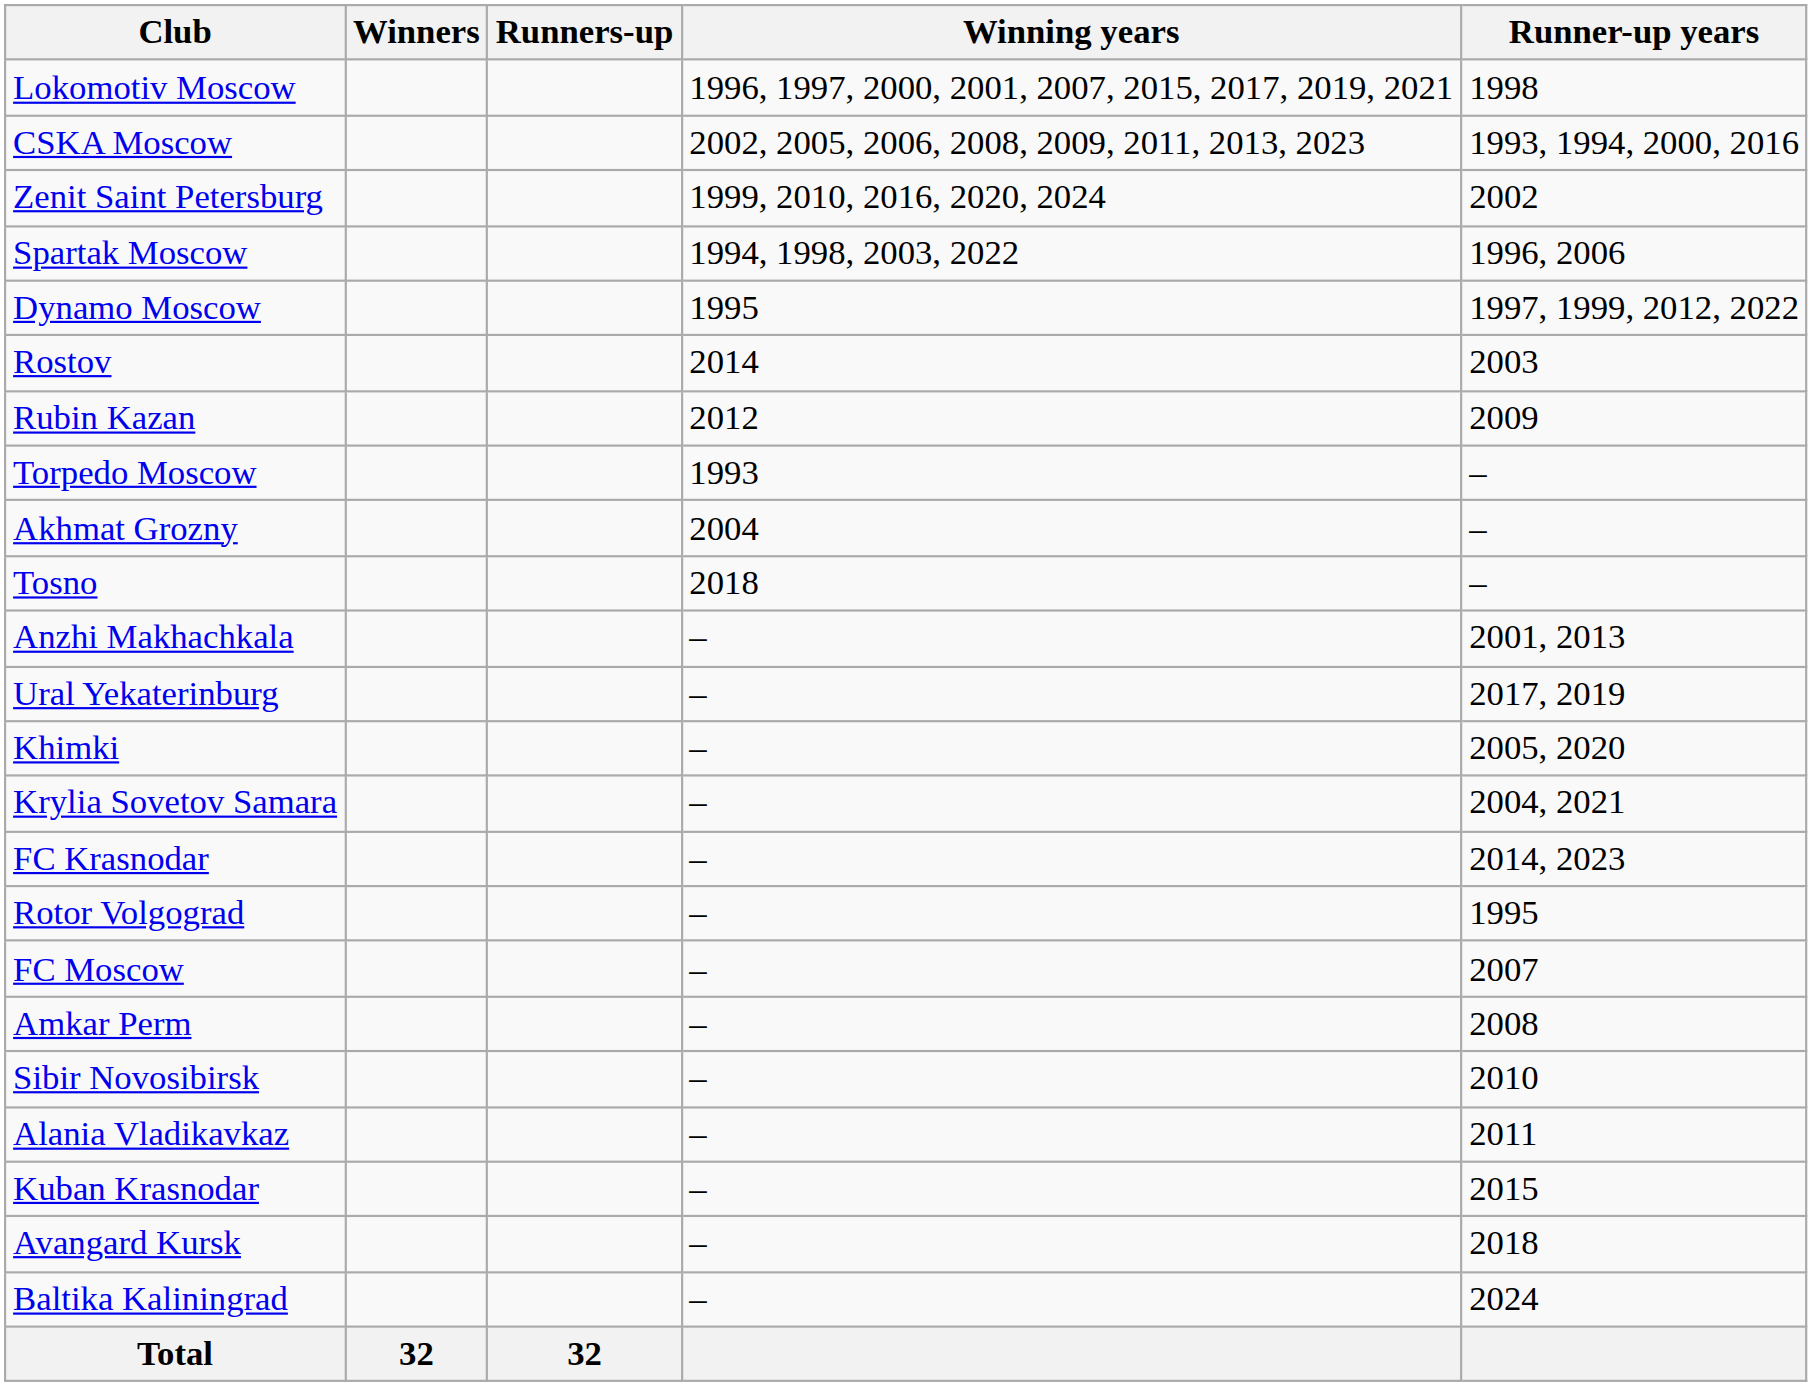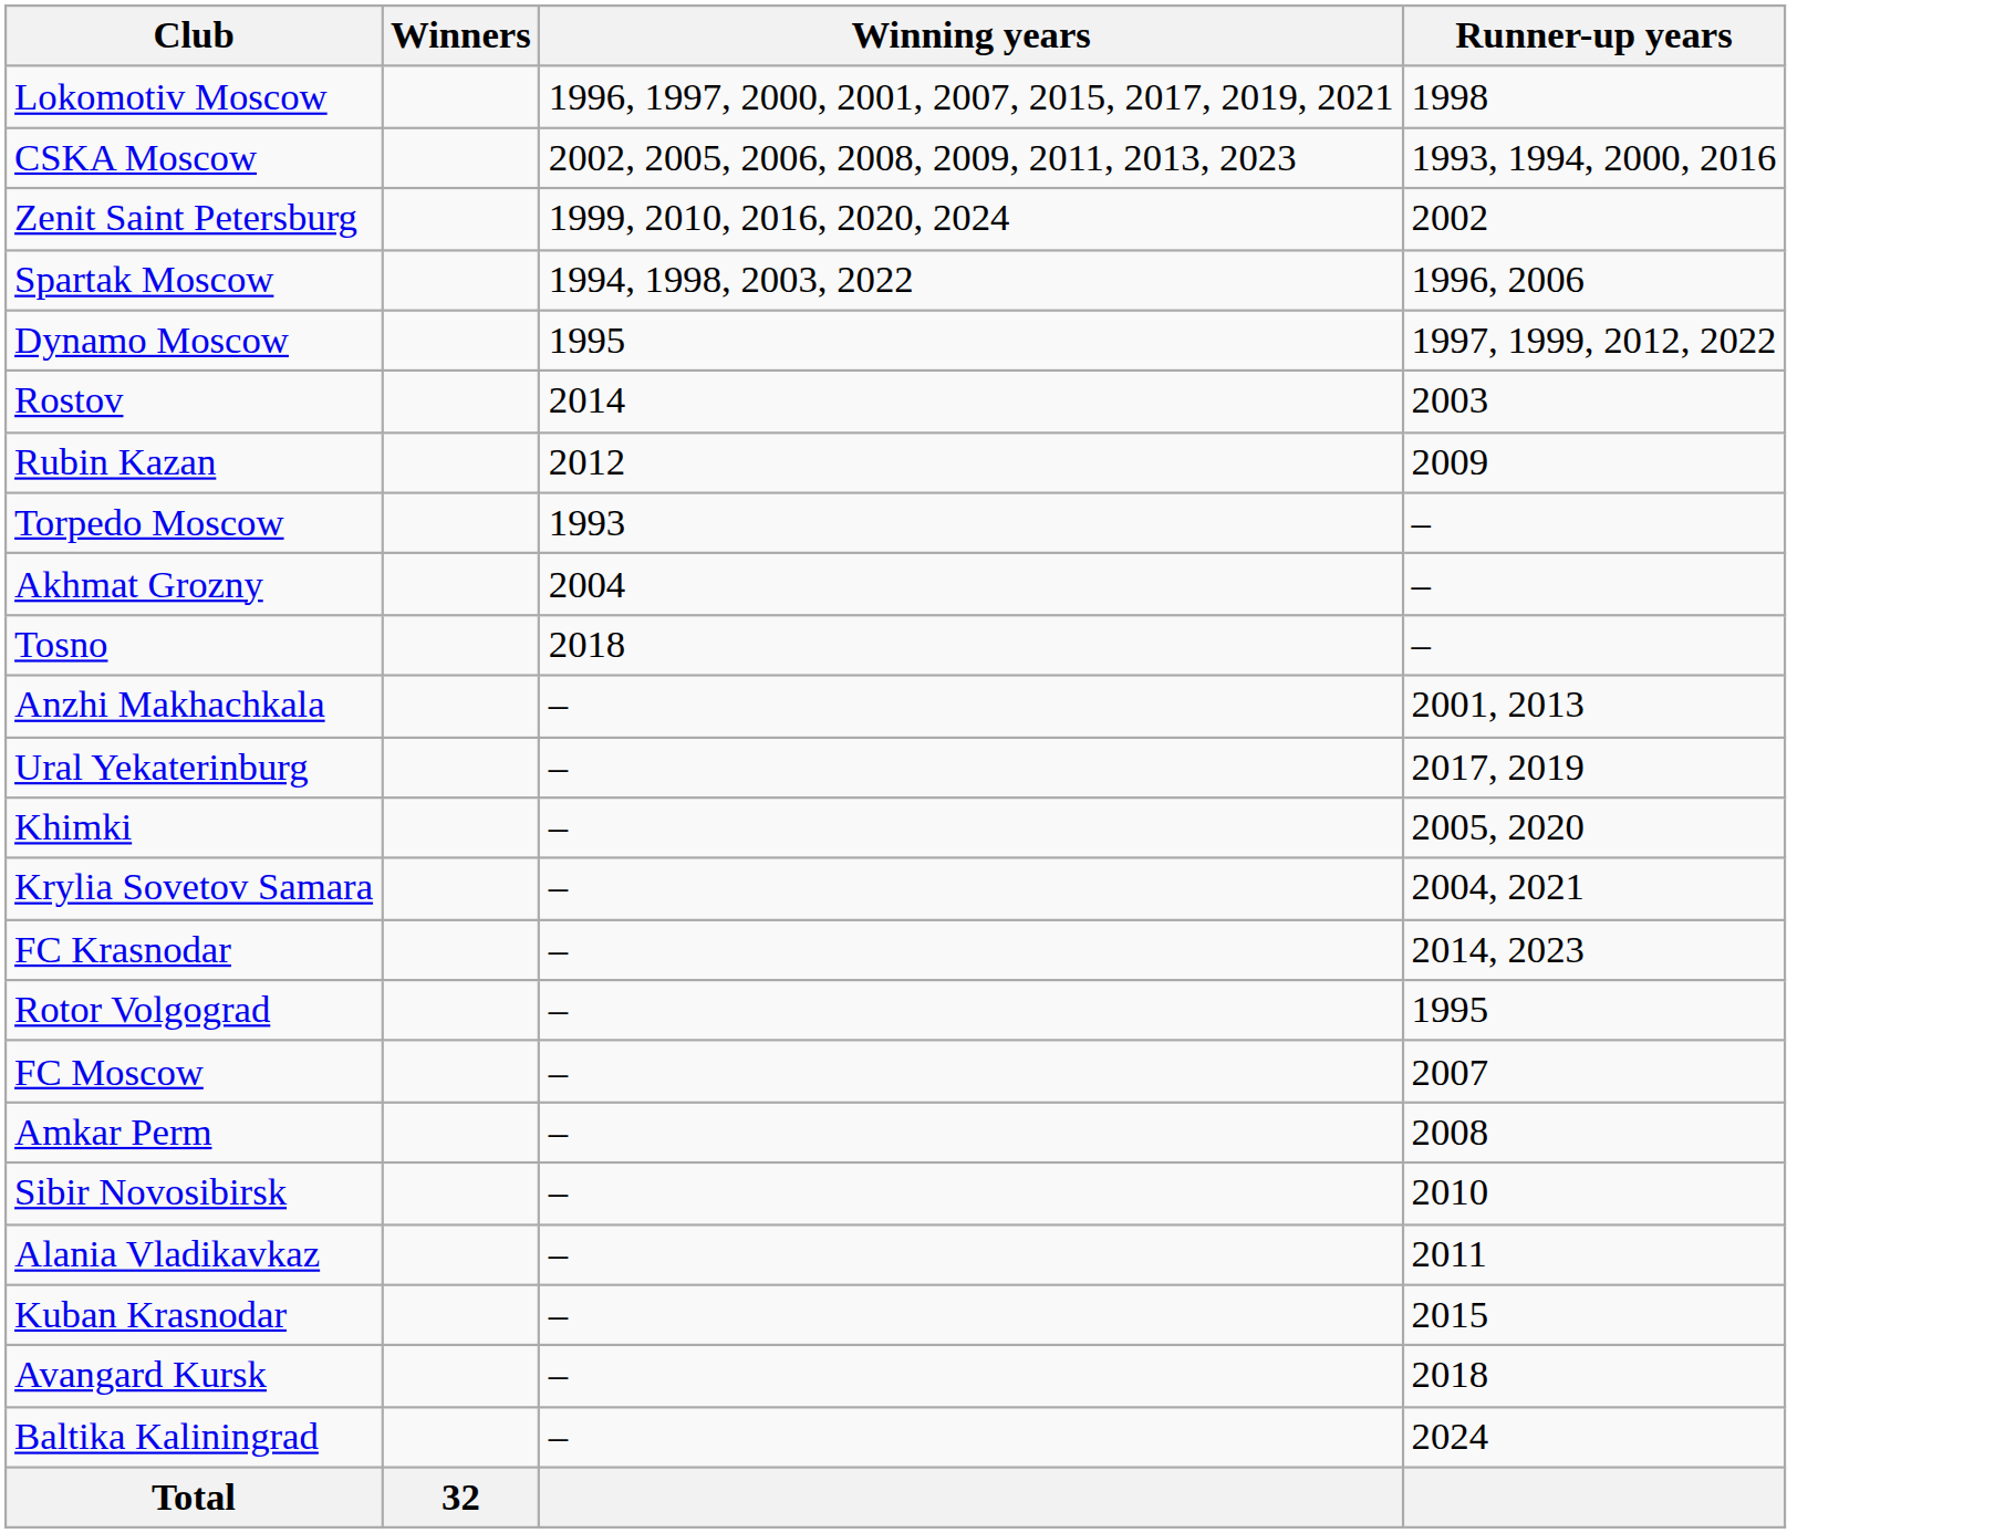 <table class="wikitable sortable">
 <tr style="background:#efefef;">
 <th>Club</th>
 <th>Winners</th>
-<th>Runners-up</th>
 <th>Winning years</th>
 <th>Runner-up years</th>
 </tr>
 <tr>
 <td><a href='#'>Lokomotiv Moscow</a></td>
-<td></td>
 <td></td>
 <td>1996, 1997, 2000, 2001, 2007, 2015, 2017, 2019, 2021</td>
 <td>1998</td>
 </tr>
 <tr>
 <td><a href='#'>CSKA Moscow</a></td>
 <td></td>
-<td></td>
 <td>2002, 2005, 2006, 2008, 2009, 2011, 2013, 2023</td>
 <td>1993, 1994, 2000, 2016</td>
 </tr>
 <tr>
 <td><a href='#'>Zenit Saint Petersburg</a></td>
-<td></td>
 <td></td>
 <td>1999, 2010, 2016, 2020, 2024</td>
 <td>2002</td>
 </tr>
 <tr>
 <td><a href='#'>Spartak Moscow</a></td>
 <td></td>
-<td></td>
 <td>1994, 1998, 2003, 2022</td>
 <td>1996, 2006</td>
 </tr>
 <tr>
 <td><a href='#'>Dynamo Moscow</a></td>
-<td></td>
 <td></td>
 <td>1995</td>
 <td>1997, 1999, 2012, 2022</td>
 </tr>
 <tr>
 <td><a href='#'>Rostov</a></td>
 <td></td>
-<td></td>
 <td>2014</td>
 <td>2003</td>
 </tr>
 <tr>
 <td><a href='#'>Rubin Kazan</a></td>
-<td></td>
 <td></td>
 <td>2012</td>
 <td>2009</td>
 </tr>
 <tr>
 <td><a href='#'>Torpedo Moscow</a></td>
 <td></td>
-<td></td>
 <td>1993</td>
 <td>–</td>
 </tr>
 <tr>
 <td><a href='#'>Akhmat Grozny</a></td>
-<td></td>
 <td></td>
 <td>2004</td>
 <td>–</td>
 </tr>
 <tr>
 <td><a href='#'>Tosno</a></td>
 <td></td>
-<td></td>
 <td>2018</td>
 <td>–</td>
 </tr>
 <tr>
 <td><a href='#'>Anzhi Makhachkala</a></td>
-<td></td>
 <td></td>
 <td>–</td>
 <td>2001, 2013</td>
 </tr>
 <tr>
 <td><a href='#'>Ural Yekaterinburg</a></td>
 <td></td>
-<td></td>
 <td>–</td>
 <td>2017, 2019</td>
 </tr>
 <tr>
 <td><a href='#'>Khimki</a></td>
-<td></td>
 <td></td>
 <td>–</td>
 <td>2005, 2020</td>
 </tr>
 <tr>
 <td><a href='#'>Krylia Sovetov Samara</a></td>
 <td></td>
-<td></td>
 <td>–</td>
 <td>2004, 2021</td>
 </tr>
 <tr>
 <td><a href='#'>FC Krasnodar</a></td>
-<td></td>
 <td></td>
 <td>–</td>
 <td>2014, 2023</td>
 </tr>
 <tr>
 <td><a href='#'>Rotor Volgograd</a></td>
 <td></td>
-<td></td>
 <td>–</td>
 <td>1995</td>
 </tr>
 <tr>
 <td><a href='#'>FC Moscow</a></td>
-<td></td>
 <td></td>
 <td>–</td>
 <td>2007</td>
 </tr>
 <tr>
 <td><a href='#'>Amkar Perm</a></td>
 <td></td>
-<td></td>
 <td>–</td>
 <td>2008</td>
 </tr>
 <tr>
 <td><a href='#'>Sibir Novosibirsk</a></td>
-<td></td>
 <td></td>
 <td>–</td>
 <td>2010</td>
 </tr>
 <tr>
 <td><a href='#'>Alania Vladikavkaz</a></td>
 <td></td>
-<td></td>
 <td>–</td>
 <td>2011</td>
 </tr>
 <tr>
 <td><a href='#'>Kuban Krasnodar</a></td>
-<td></td>
 <td></td>
 <td>–</td>
 <td>2015</td>
 </tr>
 <tr>
 <td><a href='#'>Avangard Kursk</a></td>
 <td></td>
-<td></td>
 <td>–</td>
 <td>2018</td>
 </tr>
 <tr>
 <td><a href='#'>Baltika Kaliningrad</a></td>
-<td></td>
 <td></td>
 <td>–</td>
 <td>2024</td>
 </tr>
 <tr>
 <th>Total</th>
 <th>32</th>
-<th>32</th>
 <th></th>
 <th></th>
 </tr>
 </table>
